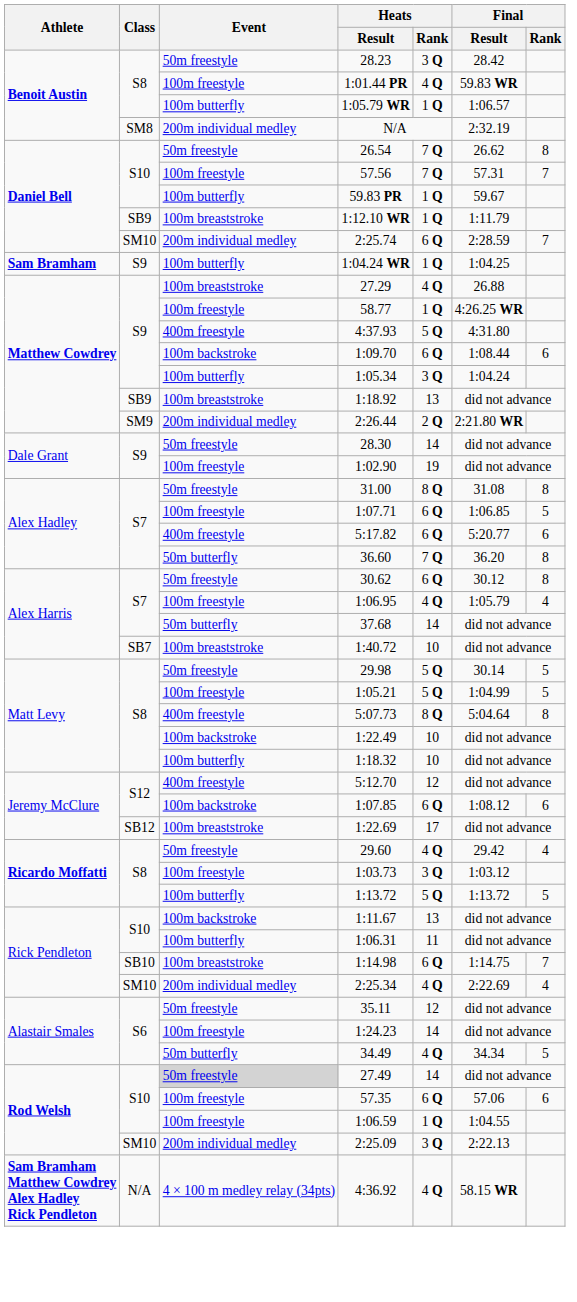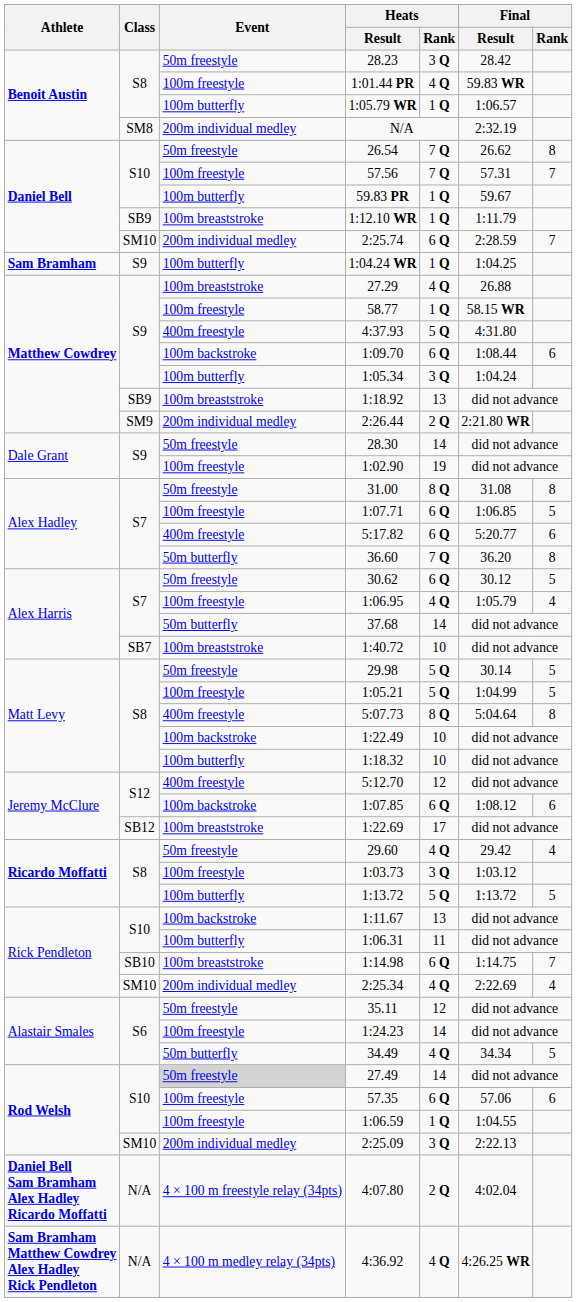 <table class=wikitable style="font-size:90%">
 <tr>
 <th rowspan="2">Athlete</th>
 <th rowspan="2">Class</th>
 <th rowspan="2">Event</th>
 <th colspan="2">Heats</th>
 <th colspan="2">Final</th>
 </tr>
 <tr>
 <th>Result</th>
 <th>Rank</th>
 <th>Result</th>
 <th>Rank</th>
 </tr>
 <tr>
 <td rowspan="4"><strong><a href='#'>Benoit Austin</a></strong></td>
 <td rowspan="3" style="text-align:center;">S8</td>
 <td><a href='#'>50m freestyle</a></td>
 <td style="text-align:center;">28.23</td>
 <td style="text-align:center;">3 <strong>Q</strong></td>
 <td style="text-align:center;">28.42</td>
 <td style="text-align:center;"></td>
 </tr>
 <tr>
 <td><a href='#'>100m freestyle</a></td>
 <td style="text-align:center;">1:01.44 <strong>PR</strong></td>
 <td style="text-align:center;">4 <strong>Q</strong></td>
 <td style="text-align:center;">59.83 <strong>WR</strong></td>
 <td style="text-align:center;"></td>
 </tr>
 <tr>
 <td><a href='#'>100m butterfly</a></td>
 <td style="text-align:center;">1:05.79 <strong>WR</strong></td>
 <td style="text-align:center;">1 <strong>Q</strong></td>
 <td style="text-align:center;">1:06.57</td>
 <td style="text-align:center;"></td>
 </tr>
 <tr>
 <td style="text-align:center;">SM8</td>
 <td><a href='#'>200m individual medley</a></td>
 <td style="text-align:center;" colspan="2">N/A</td>
 <td style="text-align:center;">2:32.19</td>
 <td style="text-align:center;"></td>
 </tr>
 <tr>
 <td rowspan="5"><strong><a href='#'>Daniel Bell</a></strong></td>
 <td rowspan="3" style="text-align:center;">S10</td>
 <td><a href='#'>50m freestyle</a></td>
 <td style="text-align:center;">26.54</td>
 <td style="text-align:center;">7 <strong>Q</strong></td>
 <td style="text-align:center;">26.62</td>
 <td style="text-align:center;">8</td>
 </tr>
 <tr>
 <td><a href='#'>100m freestyle</a></td>
 <td style="text-align:center;">57.56</td>
 <td style="text-align:center;">7 <strong>Q</strong></td>
 <td style="text-align:center;">57.31</td>
 <td style="text-align:center;">7</td>
 </tr>
 <tr>
 <td><a href='#'>100m butterfly</a></td>
 <td style="text-align:center;">59.83 <strong>PR</strong></td>
 <td style="text-align:center;">1 <strong>Q</strong></td>
 <td style="text-align:center;">59.67</td>
 <td style="text-align:center;"></td>
 </tr>
 <tr>
 <td style="text-align:center;">SB9</td>
 <td><a href='#'>100m breaststroke</a></td>
 <td style="text-align:center;">1:12.10 <strong>WR</strong></td>
 <td style="text-align:center;">1 <strong>Q</strong></td>
 <td style="text-align:center;">1:11.79</td>
 <td style="text-align:center;"></td>
 </tr>
 <tr>
 <td style="text-align:center;">SM10</td>
 <td><a href='#'>200m individual medley</a></td>
 <td style="text-align:center;">2:25.74</td>
 <td style="text-align:center;">6 <strong>Q</strong></td>
 <td style="text-align:center;">2:28.59</td>
 <td style="text-align:center;">7</td>
 </tr>
 <tr>
 <td><strong><a href='#'>Sam Bramham</a></strong></td>
 <td style="text-align:center;">S9</td>
 <td><a href='#'>100m butterfly</a></td>
 <td style="text-align:center;">1:04.24 <strong>WR</strong></td>
 <td style="text-align:center;">1 <strong>Q</strong></td>
 <td style="text-align:center;">1:04.25</td>
 <td style="text-align:center;"></td>
 </tr>
 <tr>
 <td rowspan="7"><strong><a href='#'>Matthew Cowdrey</a></strong></td>
 <td rowspan="5" style="text-align:center;">S9</td>
 <td><a href='#'>100m breaststroke</a></td>
 <td style="text-align:center;">27.29</td>
 <td style="text-align:center;">4 <strong>Q</strong></td>
 <td style="text-align:center;">26.88</td>
 <td style="text-align:center;"></td>
 </tr>
 <tr>
 <td><a href='#'>100m freestyle</a></td>
 <td style="text-align:center;">58.77</td>
 <td style="text-align:center;">1 <strong>Q</strong></td>
-<td style="text-align:center;">4:26.25 <strong>WR</strong></td>
+<td style="text-align:center;">58.15 <strong>WR</strong></td>
 <td style="text-align:center;"></td>
 </tr>
 <tr>
 <td><a href='#'>400m freestyle</a></td>
 <td style="text-align:center;">4:37.93</td>
 <td style="text-align:center;">5 <strong>Q</strong></td>
 <td style="text-align:center;">4:31.80</td>
 <td style="text-align:center;"></td>
 </tr>
 <tr>
 <td><a href='#'>100m backstroke</a></td>
 <td style="text-align:center;">1:09.70</td>
 <td style="text-align:center;">6 <strong>Q</strong></td>
 <td style="text-align:center;">1:08.44</td>
 <td style="text-align:center;">6</td>
 </tr>
 <tr>
 <td><a href='#'>100m butterfly</a></td>
 <td style="text-align:center;">1:05.34</td>
 <td style="text-align:center;">3 <strong>Q</strong></td>
 <td style="text-align:center;">1:04.24</td>
 <td style="text-align:center;"></td>
 </tr>
 <tr>
 <td style="text-align:center;">SB9</td>
 <td><a href='#'>100m breaststroke</a></td>
 <td style="text-align:center;">1:18.92</td>
 <td style="text-align:center;">13</td>
 <td style="text-align:center;" colspan="2">did not advance</td>
 </tr>
 <tr>
 <td style="text-align:center;">SM9</td>
 <td><a href='#'>200m individual medley</a></td>
 <td style="text-align:center;">2:26.44</td>
 <td style="text-align:center;">2 <strong>Q</strong></td>
 <td style="text-align:center;">2:21.80 <strong>WR</strong></td>
 <td style="text-align:center;"></td>
 </tr>
 <tr>
 <td rowspan="2"><a href='#'>Dale Grant</a></td>
 <td rowspan="2" style="text-align:center;">S9</td>
 <td><a href='#'>50m freestyle</a></td>
 <td style="text-align:center;">28.30</td>
 <td style="text-align:center;">14</td>
 <td style="text-align:center;" colspan="2">did not advance</td>
 </tr>
 <tr>
 <td><a href='#'>100m freestyle</a></td>
 <td style="text-align:center;">1:02.90</td>
 <td style="text-align:center;">19</td>
 <td style="text-align:center;" colspan="2">did not advance</td>
 </tr>
 <tr>
 <td rowspan="4"><a href='#'>Alex Hadley</a></td>
 <td rowspan="4" style="text-align:center;">S7</td>
 <td><a href='#'>50m freestyle</a></td>
 <td style="text-align:center;">31.00</td>
 <td style="text-align:center;">8 <strong>Q</strong></td>
 <td style="text-align:center;">31.08</td>
 <td style="text-align:center;">8</td>
 </tr>
 <tr>
 <td><a href='#'>100m freestyle</a></td>
 <td style="text-align:center;">1:07.71</td>
 <td style="text-align:center;">6 <strong>Q</strong></td>
 <td style="text-align:center;">1:06.85</td>
 <td style="text-align:center;">5</td>
 </tr>
 <tr>
 <td><a href='#'>400m freestyle</a></td>
 <td style="text-align:center;">5:17.82</td>
 <td style="text-align:center;">6 <strong>Q</strong></td>
 <td style="text-align:center;">5:20.77</td>
 <td style="text-align:center;">6</td>
 </tr>
 <tr>
 <td><a href='#'>50m butterfly</a></td>
 <td style="text-align:center;">36.60</td>
 <td style="text-align:center;">7 <strong>Q</strong></td>
 <td style="text-align:center;">36.20</td>
 <td style="text-align:center;">8</td>
 </tr>
 <tr>
 <td rowspan="4"><a href='#'>Alex Harris</a></td>
 <td rowspan="3" style="text-align:center;">S7</td>
 <td><a href='#'>50m freestyle</a></td>
 <td style="text-align:center;">30.62</td>
 <td style="text-align:center;">6 <strong>Q</strong></td>
 <td style="text-align:center;">30.12</td>
-<td style="text-align:center;">8</td>
+<td style="text-align:center;">5</td>
 </tr>
 <tr>
 <td><a href='#'>100m freestyle</a></td>
 <td style="text-align:center;">1:06.95</td>
 <td style="text-align:center;">4 <strong>Q</strong></td>
 <td style="text-align:center;">1:05.79</td>
 <td style="text-align:center;">4</td>
 </tr>
 <tr>
 <td><a href='#'>50m butterfly</a></td>
 <td style="text-align:center;">37.68</td>
 <td style="text-align:center;">14</td>
 <td style="text-align:center;" colspan="2">did not advance</td>
 </tr>
 <tr>
 <td style="text-align:center;">SB7</td>
 <td><a href='#'>100m breaststroke</a></td>
 <td style="text-align:center;">1:40.72</td>
 <td style="text-align:center;">10</td>
 <td style="text-align:center;" colspan="2">did not advance</td>
 </tr>
 <tr>
 <td rowspan="5"><a href='#'>Matt Levy</a></td>
 <td rowspan="5" style="text-align:center;">S8</td>
 <td><a href='#'>50m freestyle</a></td>
 <td style="text-align:center;">29.98</td>
 <td style="text-align:center;">5 <strong>Q</strong></td>
 <td style="text-align:center;">30.14</td>
 <td style="text-align:center;">5</td>
 </tr>
 <tr>
 <td><a href='#'>100m freestyle</a></td>
 <td style="text-align:center;">1:05.21</td>
 <td style="text-align:center;">5 <strong>Q</strong></td>
 <td style="text-align:center;">1:04.99</td>
 <td style="text-align:center;">5</td>
 </tr>
 <tr>
 <td><a href='#'>400m freestyle</a></td>
 <td style="text-align:center;">5:07.73</td>
 <td style="text-align:center;">8 <strong>Q</strong></td>
 <td style="text-align:center;">5:04.64</td>
 <td style="text-align:center;">8</td>
 </tr>
 <tr>
 <td><a href='#'>100m backstroke</a></td>
 <td style="text-align:center;">1:22.49</td>
 <td style="text-align:center;">10</td>
 <td style="text-align:center;" colspan="2">did not advance</td>
 </tr>
 <tr>
 <td><a href='#'>100m butterfly</a></td>
 <td style="text-align:center;">1:18.32</td>
 <td style="text-align:center;">10</td>
 <td style="text-align:center;" colspan="2">did not advance</td>
 </tr>
 <tr>
 <td rowspan="3"><a href='#'>Jeremy McClure</a></td>
 <td rowspan="2" style="text-align:center;">S12</td>
 <td><a href='#'>400m freestyle</a></td>
 <td style="text-align:center;">5:12.70</td>
 <td style="text-align:center;">12</td>
 <td style="text-align:center;" colspan="2">did not advance</td>
 </tr>
 <tr>
 <td><a href='#'>100m backstroke</a></td>
 <td style="text-align:center;">1:07.85</td>
 <td style="text-align:center;">6 <strong>Q</strong></td>
 <td style="text-align:center;">1:08.12</td>
 <td style="text-align:center;">6</td>
 </tr>
 <tr>
 <td style="text-align:center;">SB12</td>
 <td><a href='#'>100m breaststroke</a></td>
 <td style="text-align:center;">1:22.69</td>
 <td style="text-align:center;">17</td>
 <td style="text-align:center;" colspan="2">did not advance</td>
 </tr>
 <tr>
 <td rowspan="3"><strong><a href='#'>Ricardo Moffatti</a></strong></td>
 <td rowspan="3" style="text-align:center;">S8</td>
 <td><a href='#'>50m freestyle</a></td>
 <td style="text-align:center;">29.60</td>
 <td style="text-align:center;">4 <strong>Q</strong></td>
 <td style="text-align:center;">29.42</td>
 <td style="text-align:center;">4</td>
 </tr>
 <tr>
 <td><a href='#'>100m freestyle</a></td>
 <td style="text-align:center;">1:03.73</td>
 <td style="text-align:center;">3 <strong>Q</strong></td>
 <td style="text-align:center;">1:03.12</td>
 <td style="text-align:center;"></td>
 </tr>
 <tr>
 <td><a href='#'>100m butterfly</a></td>
 <td style="text-align:center;">1:13.72</td>
 <td style="text-align:center;">5 <strong>Q</strong></td>
 <td style="text-align:center;">1:13.72</td>
 <td style="text-align:center;">5</td>
 </tr>
 <tr>
 <td rowspan="4"><a href='#'>Rick Pendleton</a></td>
 <td rowspan="2" style="text-align:center;">S10</td>
 <td><a href='#'>100m backstroke</a></td>
 <td style="text-align:center;">1:11.67</td>
 <td style="text-align:center;">13</td>
 <td style="text-align:center;" colspan="2">did not advance</td>
 </tr>
 <tr>
 <td><a href='#'>100m butterfly</a></td>
 <td style="text-align:center;">1:06.31</td>
 <td style="text-align:center;">11</td>
 <td style="text-align:center;" colspan="2">did not advance</td>
 </tr>
 <tr>
 <td style="text-align:center;">SB10</td>
 <td><a href='#'>100m breaststroke</a></td>
 <td style="text-align:center;">1:14.98</td>
 <td style="text-align:center;">6 <strong>Q</strong></td>
 <td style="text-align:center;">1:14.75</td>
 <td style="text-align:center;">7</td>
 </tr>
 <tr>
 <td style="text-align:center;">SM10</td>
 <td><a href='#'>200m individual medley</a></td>
 <td style="text-align:center;">2:25.34</td>
 <td style="text-align:center;">4 <strong>Q</strong></td>
 <td style="text-align:center;">2:22.69</td>
 <td style="text-align:center;">4</td>
 </tr>
 <tr>
 <td rowspan="3"><a href='#'>Alastair Smales</a></td>
 <td rowspan="3" style="text-align:center;">S6</td>
 <td><a href='#'>50m freestyle</a></td>
 <td style="text-align:center;">35.11</td>
 <td style="text-align:center;">12</td>
 <td style="text-align:center;" colspan="2">did not advance</td>
 </tr>
 <tr>
 <td><a href='#'>100m freestyle</a></td>
 <td style="text-align:center;">1:24.23</td>
 <td style="text-align:center;">14</td>
 <td style="text-align:center;" colspan="2">did not advance</td>
 </tr>
 <tr>
 <td><a href='#'>50m butterfly</a></td>
 <td style="text-align:center;">34.49</td>
 <td style="text-align:center;">4 <strong>Q</strong></td>
 <td style="text-align:center;">34.34</td>
 <td style="text-align:center;">5</td>
 </tr>
 <tr>
 <td rowspan="4"><strong><a href='#'>Rod Welsh</a></strong></td>
 <td rowspan="3" style="text-align:center">S10</td>
 <td style="background: lightgrey;"><a href='#'>50m freestyle</a></td>
 <td style="text-align:center;">27.49</td>
 <td style="text-align:center;">14</td>
 <td style="text-align:center;" colspan="2">did not advance</td>
 </tr>
 <tr>
 <td><a href='#'>100m freestyle</a></td>
 <td style="text-align:center;">57.35</td>
 <td style="text-align:center;">6 <strong>Q</strong></td>
 <td style="text-align:center;">57.06</td>
 <td style="text-align:center;">6</td>
 </tr>
 <tr>
 <td><a href='#'>100m freestyle</a></td>
 <td style="text-align:center;">1:06.59</td>
 <td style="text-align:center;">1 <strong>Q</strong></td>
 <td style="text-align:center;">1:04.55</td>
 <td style="text-align:center;"></td>
 </tr>
 <tr>
 <td style="text-align:center;">SM10</td>
 <td><a href='#'>200m individual medley</a></td>
 <td style="text-align:center;">2:25.09</td>
 <td style="text-align:center;">3 <strong>Q</strong></td>
 <td style="text-align:center;">2:22.13</td>
 <td style="text-align:center;"></td>
 </tr>
 <tr>
+<td><strong><a href='#'>Daniel Bell</a></strong><br> <strong><a href='#'>Sam Bramham</a></strong><br> <strong><a href='#'>Alex Hadley</a></strong><br> <strong><a href='#'>Ricardo Moffatti</a></strong></td>
+<td style="text-align:center;">N/A</td>
+<td><a href='#'>4 × 100 m freestyle relay (34pts)</a></td>
+<td style="text-align:center;">4:07.80</td>
+<td style="text-align:center;">2 <strong>Q</strong></td>
+<td style="text-align:center;">4:02.04</td>
+<td style="text-align:center;"></td>
+</tr>
+<tr>
 <td><strong><a href='#'>Sam Bramham</a></strong><br> <strong><a href='#'>Matthew Cowdrey</a></strong><br> <strong><a href='#'>Alex Hadley</a></strong><br> <strong><a href='#'>Rick Pendleton</a></strong></td>
 <td style="text-align:center;">N/A</td>
 <td><a href='#'>4 × 100 m medley relay (34pts)</a></td>
 <td style="text-align:center;">4:36.92</td>
 <td style="text-align:center;">4 <strong>Q</strong></td>
-<td style="text-align:center;">58.15 <strong>WR</strong></td>
+<td style="text-align:center;">4:26.25 <strong>WR</strong></td>
 <td style="text-align:center;"></td>
 </tr>
 </table>
